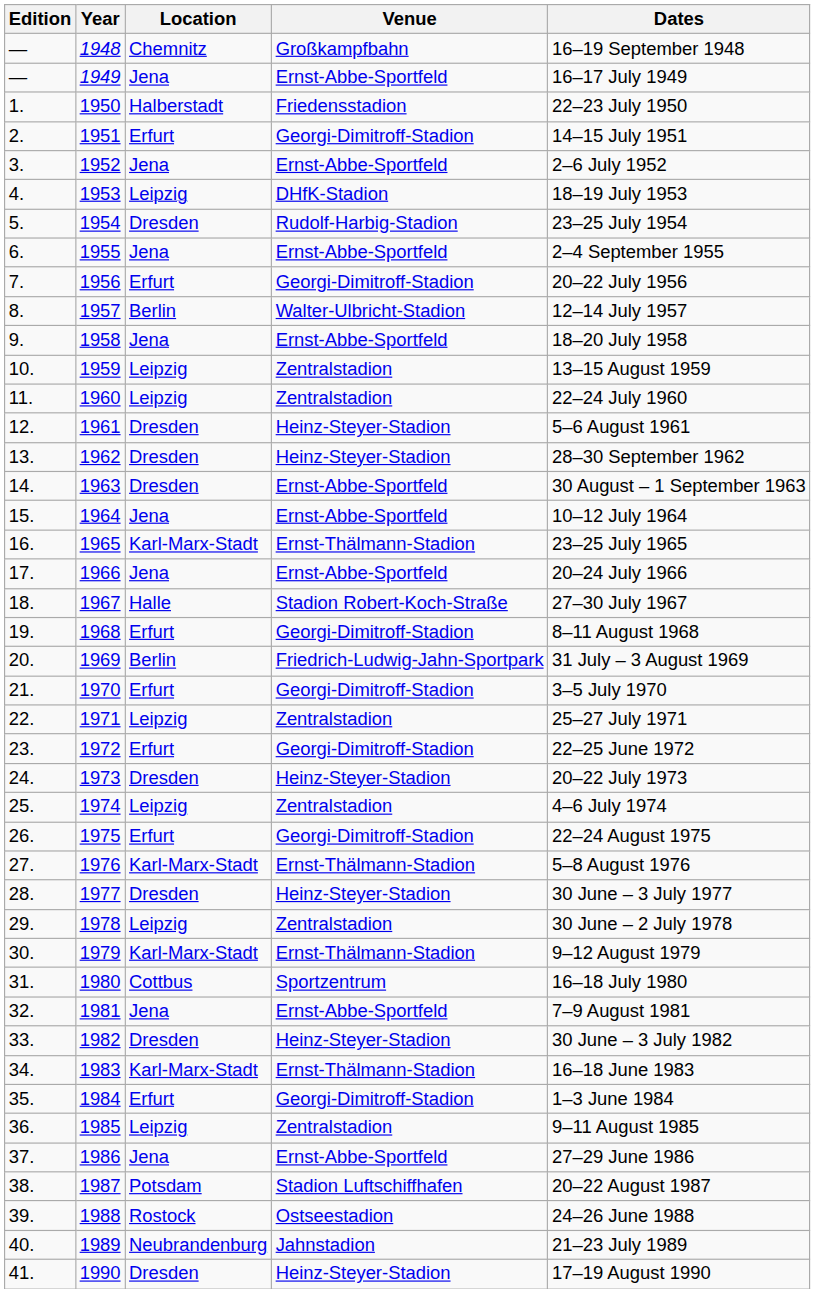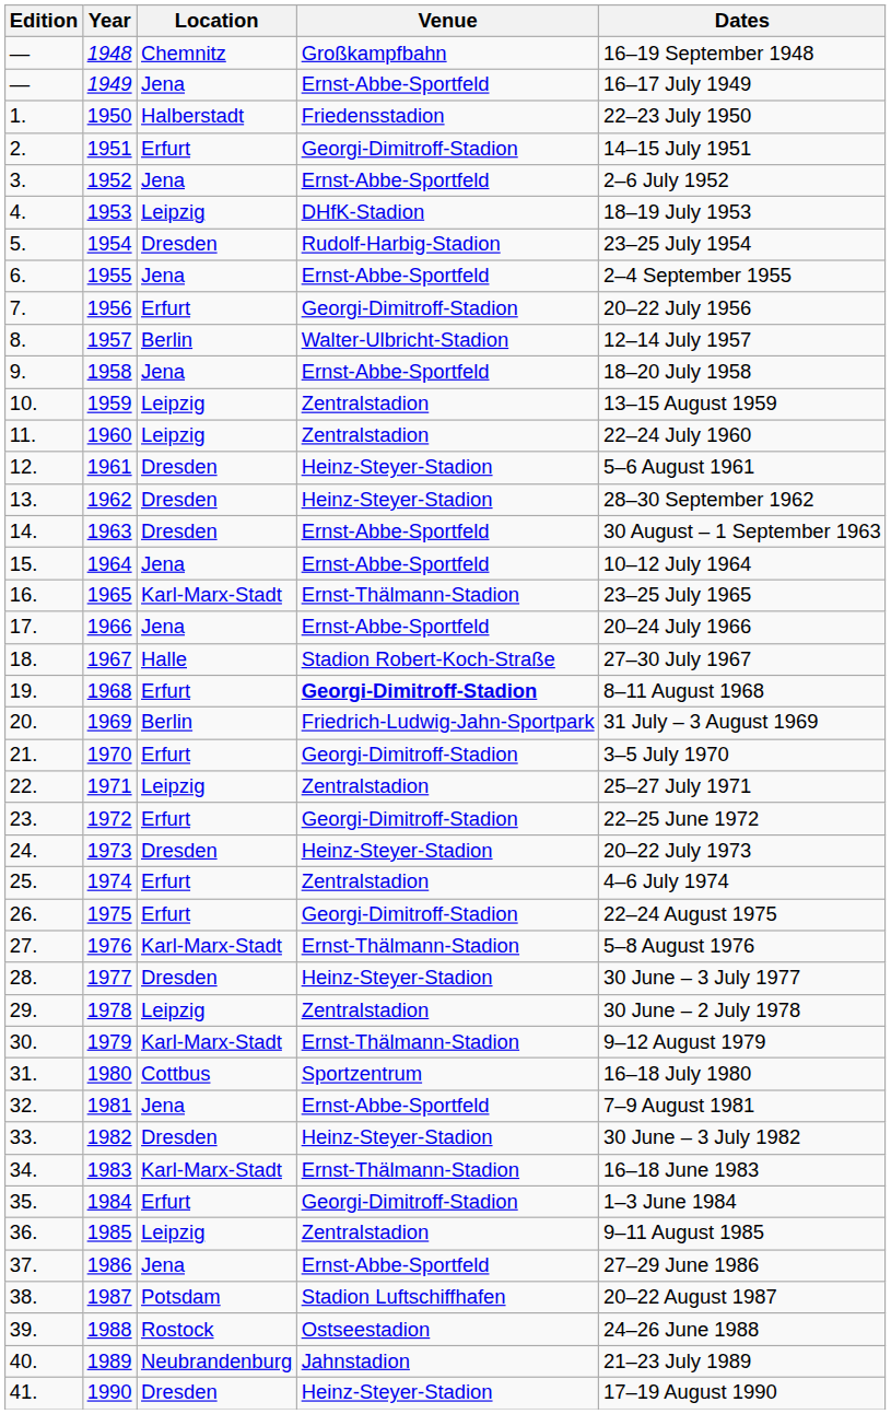 <table class="wikitable sortable">
 <tr>
 <th>Edition</th>
 <th>Year</th>
 <th>Location</th>
 <th>Venue</th>
 <th class="unsortable">Dates</th>
 </tr>
 <tr>
 <td>—</td>
 <td><em><a href='#'>1948</a></em></td>
 <td><a href='#'>Chemnitz</a></td>
 <td><a href='#'>Großkampfbahn</a></td>
 <td>16–19 September 1948</td>
 </tr>
 <tr>
 <td>—</td>
 <td><em><a href='#'>1949</a></em></td>
 <td><a href='#'>Jena</a></td>
 <td><a href='#'>Ernst-Abbe-Sportfeld</a></td>
 <td>16–17 July 1949</td>
 </tr>
 <tr>
 <td>1.</td>
 <td><a href='#'>1950</a></td>
 <td><a href='#'>Halberstadt</a></td>
 <td><a href='#'>Friedensstadion</a></td>
 <td>22–23 July 1950</td>
 </tr>
 <tr>
 <td>2.</td>
 <td><a href='#'>1951</a></td>
 <td><a href='#'>Erfurt</a></td>
 <td><a href='#'>Georgi-Dimitroff-Stadion</a></td>
 <td>14–15 July 1951</td>
 </tr>
 <tr>
 <td>3.</td>
 <td><a href='#'>1952</a></td>
 <td><a href='#'>Jena</a></td>
 <td><a href='#'>Ernst-Abbe-Sportfeld</a></td>
 <td>2–6 July 1952</td>
 </tr>
 <tr>
 <td>4.</td>
 <td><a href='#'>1953</a></td>
 <td><a href='#'>Leipzig</a></td>
 <td><a href='#'>DHfK-Stadion</a></td>
 <td>18–19 July 1953</td>
 </tr>
 <tr>
 <td>5.</td>
 <td><a href='#'>1954</a></td>
 <td><a href='#'>Dresden</a></td>
 <td><a href='#'>Rudolf-Harbig-Stadion</a></td>
 <td>23–25 July 1954</td>
 </tr>
 <tr>
 <td>6.</td>
 <td><a href='#'>1955</a></td>
 <td><a href='#'>Jena</a></td>
 <td><a href='#'>Ernst-Abbe-Sportfeld</a></td>
 <td>2–4 September 1955</td>
 </tr>
 <tr>
 <td>7.</td>
 <td><a href='#'>1956</a></td>
 <td><a href='#'>Erfurt</a></td>
 <td><a href='#'>Georgi-Dimitroff-Stadion</a></td>
 <td>20–22 July 1956</td>
 </tr>
 <tr>
 <td>8.</td>
 <td><a href='#'>1957</a></td>
 <td><a href='#'>Berlin</a></td>
 <td><a href='#'>Walter-Ulbricht-Stadion</a></td>
 <td>12–14 July 1957</td>
 </tr>
 <tr>
 <td>9.</td>
 <td><a href='#'>1958</a></td>
 <td><a href='#'>Jena</a></td>
 <td><a href='#'>Ernst-Abbe-Sportfeld</a></td>
 <td>18–20 July 1958</td>
 </tr>
 <tr>
 <td>10.</td>
 <td><a href='#'>1959</a></td>
 <td><a href='#'>Leipzig</a></td>
 <td><a href='#'>Zentralstadion</a></td>
 <td>13–15 August 1959</td>
 </tr>
 <tr>
 <td>11.</td>
 <td><a href='#'>1960</a></td>
 <td><a href='#'>Leipzig</a></td>
 <td><a href='#'>Zentralstadion</a></td>
 <td>22–24 July 1960</td>
 </tr>
 <tr>
 <td>12.</td>
 <td><a href='#'>1961</a></td>
 <td><a href='#'>Dresden</a></td>
 <td><a href='#'>Heinz-Steyer-Stadion</a></td>
 <td>5–6 August 1961</td>
 </tr>
 <tr>
 <td>13.</td>
 <td><a href='#'>1962</a></td>
 <td><a href='#'>Dresden</a></td>
 <td><a href='#'>Heinz-Steyer-Stadion</a></td>
 <td>28–30 September 1962</td>
 </tr>
 <tr>
 <td>14.</td>
 <td><a href='#'>1963</a></td>
 <td><a href='#'>Dresden</a></td>
 <td><a href='#'>Ernst-Abbe-Sportfeld</a></td>
 <td>30 August – 1 September 1963</td>
 </tr>
 <tr>
 <td>15.</td>
 <td><a href='#'>1964</a></td>
 <td><a href='#'>Jena</a></td>
 <td><a href='#'>Ernst-Abbe-Sportfeld</a></td>
 <td>10–12 July 1964</td>
 </tr>
 <tr>
 <td>16.</td>
 <td><a href='#'>1965</a></td>
 <td><a href='#'>Karl-Marx-Stadt</a></td>
 <td><a href='#'>Ernst-Thälmann-Stadion</a></td>
 <td>23–25 July 1965</td>
 </tr>
 <tr>
 <td>17.</td>
 <td><a href='#'>1966</a></td>
 <td><a href='#'>Jena</a></td>
 <td><a href='#'>Ernst-Abbe-Sportfeld</a></td>
 <td>20–24 July 1966</td>
 </tr>
 <tr>
 <td>18.</td>
 <td><a href='#'>1967</a></td>
 <td><a href='#'>Halle</a></td>
 <td><a href='#'>Stadion Robert-Koch-Straße</a></td>
 <td>27–30 July 1967</td>
 </tr>
 <tr>
 <td>19.</td>
 <td><a href='#'>1968</a></td>
 <td><a href='#'>Erfurt</a></td>
-<td><a href='#'>Georgi-Dimitroff-Stadion</a></td>
+<td><strong><a href='#'>Georgi-Dimitroff-Stadion</a></strong></td>
 <td>8–11 August 1968</td>
 </tr>
 <tr>
 <td>20.</td>
 <td><a href='#'>1969</a></td>
 <td><a href='#'>Berlin</a></td>
 <td><a href='#'>Friedrich-Ludwig-Jahn-Sportpark</a></td>
 <td>31 July – 3 August 1969</td>
 </tr>
 <tr>
 <td>21.</td>
 <td><a href='#'>1970</a></td>
 <td><a href='#'>Erfurt</a></td>
 <td><a href='#'>Georgi-Dimitroff-Stadion</a></td>
 <td>3–5 July 1970</td>
 </tr>
 <tr>
 <td>22.</td>
 <td><a href='#'>1971</a></td>
 <td><a href='#'>Leipzig</a></td>
 <td><a href='#'>Zentralstadion</a></td>
 <td>25–27 July 1971</td>
 </tr>
 <tr>
 <td>23.</td>
 <td><a href='#'>1972</a></td>
 <td><a href='#'>Erfurt</a></td>
 <td><a href='#'>Georgi-Dimitroff-Stadion</a></td>
 <td>22–25 June 1972</td>
 </tr>
 <tr>
 <td>24.</td>
 <td><a href='#'>1973</a></td>
 <td><a href='#'>Dresden</a></td>
 <td><a href='#'>Heinz-Steyer-Stadion</a></td>
 <td>20–22 July 1973</td>
 </tr>
 <tr>
 <td>25.</td>
 <td><a href='#'>1974</a></td>
-<td><a href='#'>Leipzig</a></td>
+<td><a href='#'>Erfurt</a></td>
 <td><a href='#'>Zentralstadion</a></td>
 <td>4–6 July 1974</td>
 </tr>
 <tr>
 <td>26.</td>
 <td><a href='#'>1975</a></td>
 <td><a href='#'>Erfurt</a></td>
 <td><a href='#'>Georgi-Dimitroff-Stadion</a></td>
 <td>22–24 August 1975</td>
 </tr>
 <tr>
 <td>27.</td>
 <td><a href='#'>1976</a></td>
 <td><a href='#'>Karl-Marx-Stadt</a></td>
 <td><a href='#'>Ernst-Thälmann-Stadion</a></td>
 <td>5–8 August 1976</td>
 </tr>
 <tr>
 <td>28.</td>
 <td><a href='#'>1977</a></td>
 <td><a href='#'>Dresden</a></td>
 <td><a href='#'>Heinz-Steyer-Stadion</a></td>
 <td>30 June – 3 July 1977</td>
 </tr>
 <tr>
 <td>29.</td>
 <td><a href='#'>1978</a></td>
 <td><a href='#'>Leipzig</a></td>
 <td><a href='#'>Zentralstadion</a></td>
 <td>30 June – 2 July 1978</td>
 </tr>
 <tr>
 <td>30.</td>
 <td><a href='#'>1979</a></td>
 <td><a href='#'>Karl-Marx-Stadt</a></td>
 <td><a href='#'>Ernst-Thälmann-Stadion</a></td>
 <td>9–12 August 1979</td>
 </tr>
 <tr>
 <td>31.</td>
 <td><a href='#'>1980</a></td>
 <td><a href='#'>Cottbus</a></td>
 <td><a href='#'>Sportzentrum</a></td>
 <td>16–18 July 1980</td>
 </tr>
 <tr>
 <td>32.</td>
 <td><a href='#'>1981</a></td>
 <td><a href='#'>Jena</a></td>
 <td><a href='#'>Ernst-Abbe-Sportfeld</a></td>
 <td>7–9 August 1981</td>
 </tr>
 <tr>
 <td>33.</td>
 <td><a href='#'>1982</a></td>
 <td><a href='#'>Dresden</a></td>
 <td><a href='#'>Heinz-Steyer-Stadion</a></td>
 <td>30 June – 3 July 1982</td>
 </tr>
 <tr>
 <td>34.</td>
 <td><a href='#'>1983</a></td>
 <td><a href='#'>Karl-Marx-Stadt</a></td>
 <td><a href='#'>Ernst-Thälmann-Stadion</a></td>
 <td>16–18 June 1983</td>
 </tr>
 <tr>
 <td>35.</td>
 <td><a href='#'>1984</a></td>
 <td><a href='#'>Erfurt</a></td>
 <td><a href='#'>Georgi-Dimitroff-Stadion</a></td>
 <td>1–3 June 1984</td>
 </tr>
 <tr>
 <td>36.</td>
 <td><a href='#'>1985</a></td>
 <td><a href='#'>Leipzig</a></td>
 <td><a href='#'>Zentralstadion</a></td>
 <td>9–11 August 1985</td>
 </tr>
 <tr>
 <td>37.</td>
 <td><a href='#'>1986</a></td>
 <td><a href='#'>Jena</a></td>
 <td><a href='#'>Ernst-Abbe-Sportfeld</a></td>
 <td>27–29 June 1986</td>
 </tr>
 <tr>
 <td>38.</td>
 <td><a href='#'>1987</a></td>
 <td><a href='#'>Potsdam</a></td>
 <td><a href='#'>Stadion Luftschiffhafen</a></td>
 <td>20–22 August 1987</td>
 </tr>
 <tr>
 <td>39.</td>
 <td><a href='#'>1988</a></td>
 <td><a href='#'>Rostock</a></td>
 <td><a href='#'>Ostseestadion</a></td>
 <td>24–26 June 1988</td>
 </tr>
 <tr>
 <td>40.</td>
 <td><a href='#'>1989</a></td>
 <td><a href='#'>Neubrandenburg</a></td>
 <td><a href='#'>Jahnstadion</a></td>
 <td>21–23 July 1989</td>
 </tr>
 <tr>
 <td>41.</td>
 <td><a href='#'>1990</a></td>
 <td><a href='#'>Dresden</a></td>
 <td><a href='#'>Heinz-Steyer-Stadion</a></td>
 <td>17–19 August 1990</td>
 </tr>
 </table>
